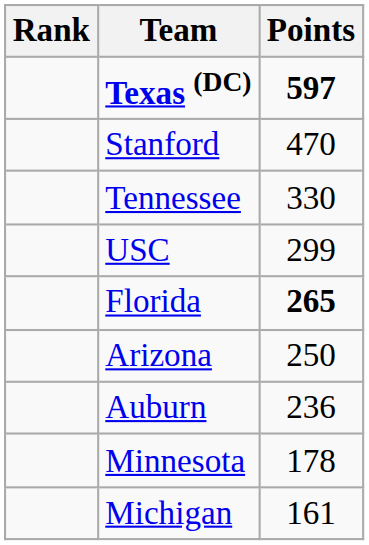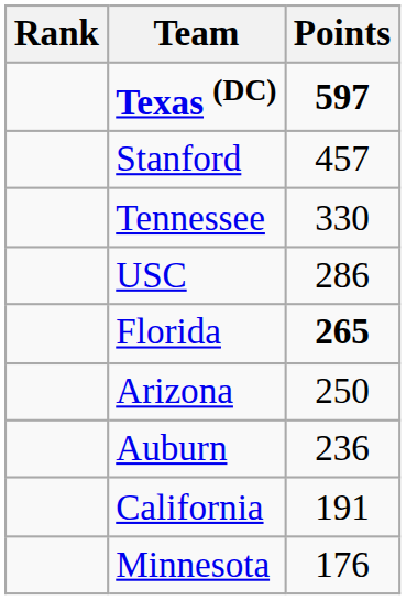 <table class="wikitable sortable" style="text-align:center">
 <tr>
 <th>Rank</th>
 <th>Team</th>
 <th>Points</th>
 </tr>
 <tr>
 <td></td>
 <td align=left><strong><a href='#'>Texas</a></strong> <sup><strong>(DC)</strong></sup></td>
 <td><strong>597</strong></td>
 </tr>
 <tr>
 <td></td>
 <td align=left><a href='#'>Stanford</a></td>
-<td>470</td>
+<td>457</td>
 </tr>
 <tr>
 <td></td>
 <td align=left><a href='#'>Tennessee</a></td>
 <td>330</td>
 </tr>
 <tr>
 <td></td>
 <td align=left><a href='#'>USC</a></td>
-<td>299</td>
+<td>286</td>
 </tr>
 <tr>
 <td></td>
 <td align=left><a href='#'>Florida</a></td>
 <td><strong>265</strong></td>
 </tr>
 <tr>
 <td></td>
 <td align=left><a href='#'>Arizona</a></td>
 <td>250</td>
 </tr>
 <tr>
 <td></td>
 <td align=left><a href='#'>Auburn</a></td>
 <td>236</td>
 </tr>
 <tr>
 <td></td>
-<td align=left><a href='#'>Minnesota</a></td>
-<td>178</td>
+<td align=left><a href='#'>California</a></td>
+<td>191</td>
 </tr>
 <tr>
 <td></td>
-<td align=left><a href='#'>Michigan</a></td>
-<td>161</td>
+<td align=left><a href='#'>Minnesota</a></td>
+<td>176</td>
 </tr>
 </table>
